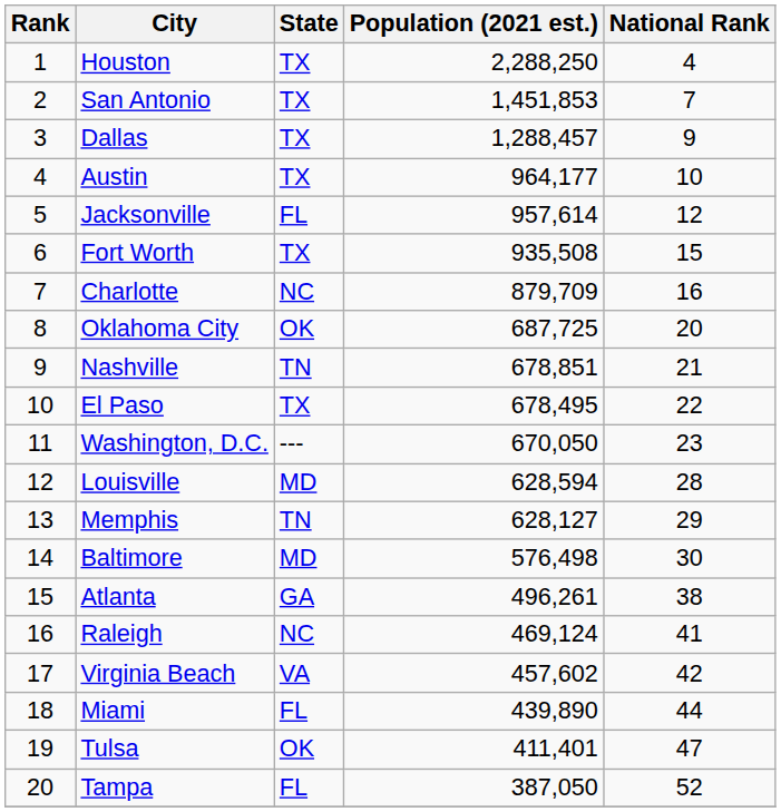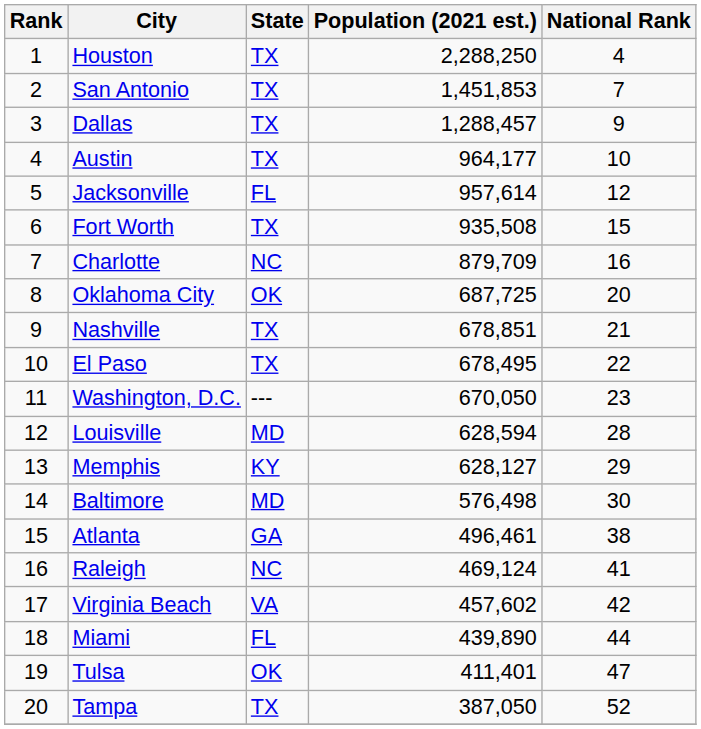 <table class="wikitable sortable">
 <tr>
 <th valign=bottom>Rank</th>
 <th valign=bottom>City</th>
 <th valign=bottom>State</th>
 <th valign=bottom>Population (2021 est.)<br></th>
 <th valign=bottom>National Rank</th>
 </tr>
 <tr>
 <td align=center>1</td>
 <td><a href='#'>Houston</a></td>
 <td><a href='#'>TX</a></td>
 <td align=right>2,288,250</td>
 <td align=center>4</td>
 </tr>
 <tr>
 <td align=center>2</td>
 <td><a href='#'>San Antonio</a></td>
 <td><a href='#'>TX</a></td>
 <td align=right>1,451,853</td>
 <td align=center>7</td>
 </tr>
 <tr>
 <td align=center>3</td>
 <td><a href='#'>Dallas</a></td>
 <td><a href='#'>TX</a></td>
 <td align=right>1,288,457</td>
 <td align=center>9</td>
 </tr>
 <tr>
 <td align=center>4</td>
 <td><a href='#'>Austin</a></td>
 <td><a href='#'>TX</a></td>
 <td align=right>964,177</td>
 <td align=center>10</td>
 </tr>
 <tr>
 <td align=center>5</td>
 <td><a href='#'>Jacksonville</a></td>
 <td><a href='#'>FL</a></td>
 <td align=right>957,614</td>
 <td align=center>12</td>
 </tr>
 <tr>
 <td align=center>6</td>
 <td><a href='#'>Fort Worth</a></td>
 <td><a href='#'>TX</a></td>
 <td align=right>935,508</td>
 <td align=center>15</td>
 </tr>
 <tr>
 <td align=center>7</td>
 <td><a href='#'>Charlotte</a></td>
 <td><a href='#'>NC</a></td>
 <td align=right>879,709</td>
 <td align=center>16</td>
 </tr>
 <tr>
 <td align=center>8</td>
 <td><a href='#'>Oklahoma City</a></td>
 <td><a href='#'>OK</a></td>
 <td align=right>687,725</td>
 <td align=center>20</td>
 </tr>
 <tr>
 <td align=center>9</td>
 <td><a href='#'>Nashville</a></td>
-<td><a href='#'>TN</a></td>
+<td><a href='#'>TX</a></td>
 <td align=right>678,851</td>
 <td align=center>21</td>
 </tr>
 <tr>
 <td align=center>10</td>
 <td><a href='#'>El Paso</a></td>
 <td><a href='#'>TX</a></td>
 <td align=right>678,495</td>
 <td align=center>22</td>
 </tr>
 <tr>
 <td align=center>11</td>
 <td><a href='#'>Washington, D.C.</a></td>
 <td>---</td>
 <td align=right>670,050</td>
 <td align=center>23</td>
 </tr>
 <tr>
 <td align=center>12</td>
 <td><a href='#'>Louisville</a></td>
 <td><a href='#'>MD</a></td>
 <td align=right>628,594</td>
 <td align=center>28</td>
 </tr>
 <tr>
 <td align=center>13</td>
 <td><a href='#'>Memphis</a></td>
-<td><a href='#'>TN</a></td>
+<td><a href='#'>KY</a></td>
 <td align=right>628,127</td>
 <td align=center>29</td>
 </tr>
 <tr>
 <td align=center>14</td>
 <td><a href='#'>Baltimore</a></td>
 <td><a href='#'>MD</a></td>
 <td align=right>576,498</td>
 <td align=center>30</td>
 </tr>
 <tr>
 <td align=center>15</td>
 <td><a href='#'>Atlanta</a></td>
 <td><a href='#'>GA</a></td>
-<td align=right>496,261</td>
+<td align=right>496,461</td>
 <td align=center>38</td>
 </tr>
 <tr>
 <td align=center>16</td>
 <td><a href='#'>Raleigh</a></td>
 <td><a href='#'>NC</a></td>
 <td align=right>469,124</td>
 <td align=center>41</td>
 </tr>
 <tr>
 <td align=center>17</td>
 <td><a href='#'>Virginia Beach</a></td>
 <td><a href='#'>VA</a></td>
 <td align=right>457,602</td>
 <td align=center>42</td>
 </tr>
 <tr>
 <td align=center>18</td>
 <td><a href='#'>Miami</a></td>
 <td><a href='#'>FL</a></td>
 <td align=right>439,890</td>
 <td align=center>44</td>
 </tr>
 <tr>
 <td align=center>19</td>
 <td><a href='#'>Tulsa</a></td>
 <td><a href='#'>OK</a></td>
 <td align=right>411,401</td>
 <td align=center>47</td>
 </tr>
 <tr>
 <td align=center>20</td>
 <td><a href='#'>Tampa</a></td>
-<td><a href='#'>FL</a></td>
+<td><a href='#'>TX</a></td>
 <td align=right>387,050</td>
 <td align=center>52</td>
 </tr>
 <tr>
 </tr>
 </table>
